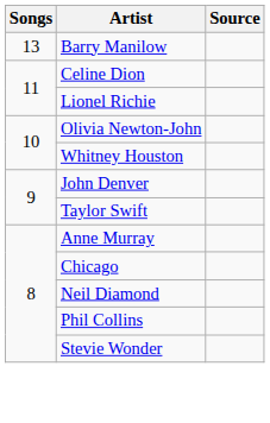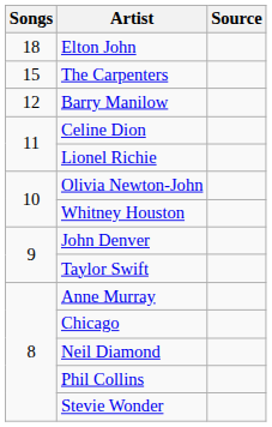 <table class="wikitable">
 <tr>
 <th>Songs</th>
 <th>Artist</th>
 <th>Source</th>
 </tr>
 <tr>
-<td align="center">13</td>
+<td align="center">18</td>
+<td><a href='#'>Elton John</a></td>
+<td></td>
+</tr>
+<tr>
+<td align="center">15</td>
+<td><a href='#'>The Carpenters</a></td>
+<td></td>
+</tr>
+<tr>
+<td align="center">12</td>
 <td><a href='#'>Barry Manilow</a></td>
 <td></td>
 </tr>
 <tr>
 <td rowspan="2" align="center">11</td>
 <td><a href='#'>Celine Dion</a></td>
 <td></td>
 </tr>
 <tr>
 <td><a href='#'>Lionel Richie</a></td>
 <td></td>
 </tr>
 <tr>
 <td rowspan="2" align="center">10</td>
 <td><a href='#'>Olivia Newton-John</a></td>
 <td></td>
 </tr>
 <tr>
 <td><a href='#'>Whitney Houston</a></td>
 <td></td>
 </tr>
 <tr>
 <td rowspan="2" align="center">9</td>
 <td><a href='#'>John Denver</a></td>
 <td></td>
 </tr>
 <tr>
 <td><a href='#'>Taylor Swift</a></td>
 <td></td>
 </tr>
 <tr>
 <td rowspan="5" align="center">8</td>
 <td><a href='#'>Anne Murray</a></td>
 <td></td>
 </tr>
 <tr>
 <td><a href='#'>Chicago</a></td>
 <td></td>
 </tr>
 <tr>
 <td><a href='#'>Neil Diamond</a></td>
 <td></td>
 </tr>
 <tr>
 <td><a href='#'>Phil Collins</a></td>
 <td></td>
 </tr>
 <tr>
 <td><a href='#'>Stevie Wonder</a></td>
 <td></td>
 </tr>
 </table>
